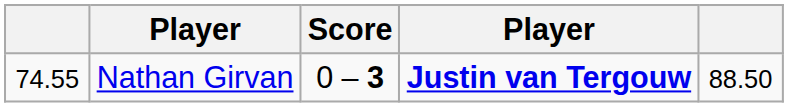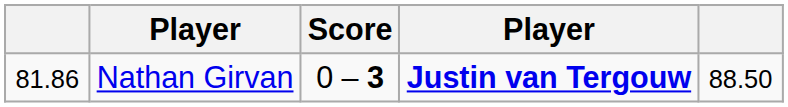 <table class="wikitable" style="font-size:95%">
 <tr>
 <th width="35"></th>
 <th>Player</th>
 <th>Score</th>
 <th>Player</th>
 <th width="35"></th>
 </tr>
 <tr>
-<td align=center><small><span>74.55</span></small></td>
+<td align=center><small><span>81.86</span></small></td>
 <td align=right><a href='#'>Nathan Girvan</a> </td>
 <td align="center">0 – <strong>3</strong></td>
 <td> <strong><a href='#'>Justin van Tergouw</a></strong></td>
 <td align=center><small><span>88.50</span></small></td>
 </tr>
 </table>
